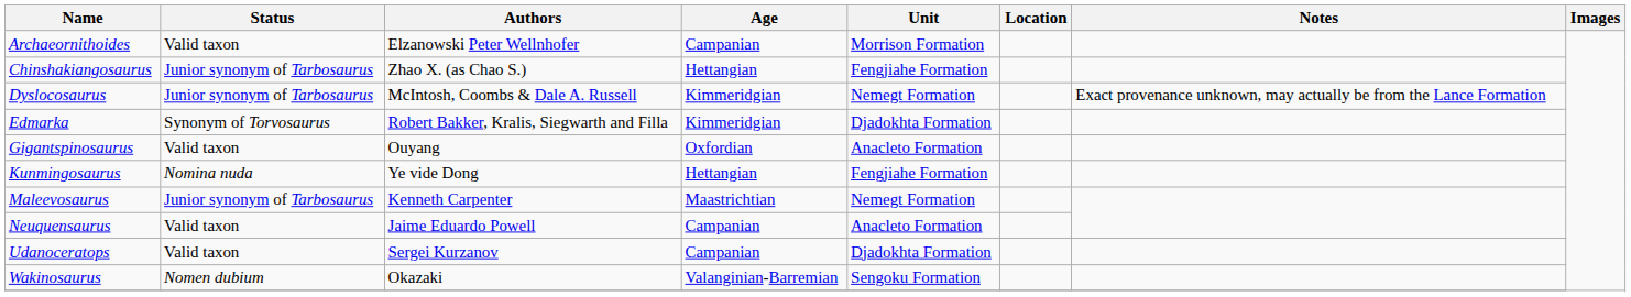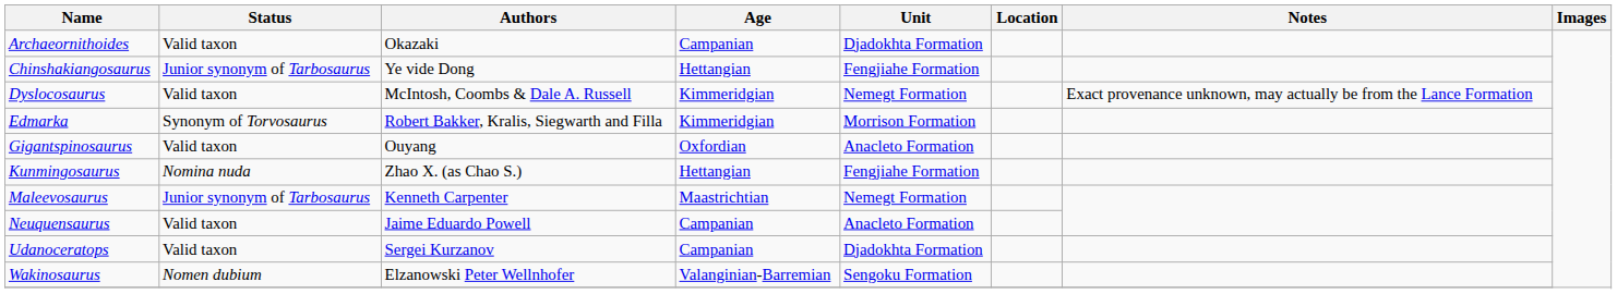 <table class="wikitable sortable" align="center" width="100%">
 <tr>
 <th>Name</th>
 <th>Status</th>
 <th>Authors</th>
 <th>Age</th>
 <th>Unit</th>
 <th>Location</th>
 <th class="unsortable">Notes</th>
 <th class="unsortable">Images</th>
 </tr>
 <tr>
 <td><em><a href='#'>Archaeornithoides</a></em></td>
 <td>Valid taxon</td>
-<td>Elzanowski <a href='#'>Peter Wellnhofer</a></td>
+<td>Okazaki</td>
 <td><a href='#'>Campanian</a></td>
-<td><a href='#'>Morrison Formation</a></td>
+<td><a href='#'>Djadokhta Formation</a></td>
 <td></td>
 <td></td>
 <td rowspan="13"><br><br></td>
 </tr>
 <tr>
 <td><em><a href='#'>Chinshakiangosaurus</a></em> </td>
 <td><a href='#'>Junior synonym</a> of <em><a href='#'>Tarbosaurus</a></em></td>
-<td>Zhao X. (as Chao S.)</td>
+<td>Ye vide Dong</td>
 <td><a href='#'>Hettangian</a></td>
 <td><a href='#'>Fengjiahe Formation</a></td>
 <td></td>
 <td></td>
 </tr>
 <tr>
 <td><em><a href='#'>Dyslocosaurus</a></em></td>
-<td><a href='#'>Junior synonym</a> of <em><a href='#'>Tarbosaurus</a></em></td>
+<td>Valid taxon</td>
 <td>McIntosh, Coombs & <a href='#'>Dale A. Russell</a></td>
 <td><a href='#'>Kimmeridgian</a></td>
 <td><a href='#'>Nemegt Formation</a></td>
 <td> </td>
 <td>Exact provenance unknown, may actually be from the <a href='#'>Lance Formation</a></td>
 </tr>
 <tr>
 <td><em><a href='#'>Edmarka</a></em></td>
 <td>Synonym of <em>Torvosaurus</em></td>
 <td><a href='#'>Robert Bakker</a>, Kralis, Siegwarth and Filla</td>
 <td><a href='#'>Kimmeridgian</a></td>
-<td><a href='#'>Djadokhta Formation</a></td>
+<td><a href='#'>Morrison Formation</a></td>
 <td> </td>
 <td></td>
 </tr>
 <tr>
 <td><em><a href='#'>Gigantspinosaurus</a></em></td>
 <td>Valid taxon</td>
 <td>Ouyang</td>
 <td><a href='#'>Oxfordian</a></td>
 <td><a href='#'>Anacleto Formation</a></td>
 <td></td>
 <td></td>
 </tr>
 <tr>
 <td><em><a href='#'>Kunmingosaurus</a></em></td>
 <td><em>Nomina nuda</em></td>
-<td>Ye vide Dong</td>
+<td>Zhao X. (as Chao S.)</td>
 <td><a href='#'>Hettangian</a></td>
 <td><a href='#'>Fengjiahe Formation</a></td>
 <td></td>
 <td></td>
 </tr>
 <tr>
 <td><em><a href='#'>Maleevosaurus</a></em></td>
 <td><a href='#'>Junior synonym</a> of <em><a href='#'>Tarbosaurus</a></em></td>
 <td><a href='#'>Kenneth Carpenter</a></td>
 <td><a href='#'>Maastrichtian</a></td>
 <td><a href='#'>Nemegt Formation</a></td>
 <td></td>
 </tr>
 <tr>
 <td><em><a href='#'>Neuquensaurus</a></em></td>
 <td>Valid taxon</td>
 <td><a href='#'>Jaime Eduardo Powell</a></td>
 <td><a href='#'>Campanian</a></td>
 <td><a href='#'>Anacleto Formation</a></td>
 <td></td>
 </tr>
 <tr>
 <td><em><a href='#'>Udanoceratops</a></em></td>
 <td>Valid taxon</td>
 <td><a href='#'>Sergei Kurzanov</a></td>
 <td><a href='#'>Campanian</a></td>
 <td><a href='#'>Djadokhta Formation</a></td>
 <td></td>
 <td></td>
 </tr>
 <tr>
 <td><em><a href='#'>Wakinosaurus</a></em></td>
 <td><em>Nomen dubium</em></td>
-<td>Okazaki</td>
+<td>Elzanowski <a href='#'>Peter Wellnhofer</a></td>
 <td><a href='#'>Valanginian</a>-<a href='#'>Barremian</a></td>
 <td><a href='#'>Sengoku Formation</a></td>
 <td></td>
 <td></td>
 </tr>
 <tr>
 </tr>
 </table>
